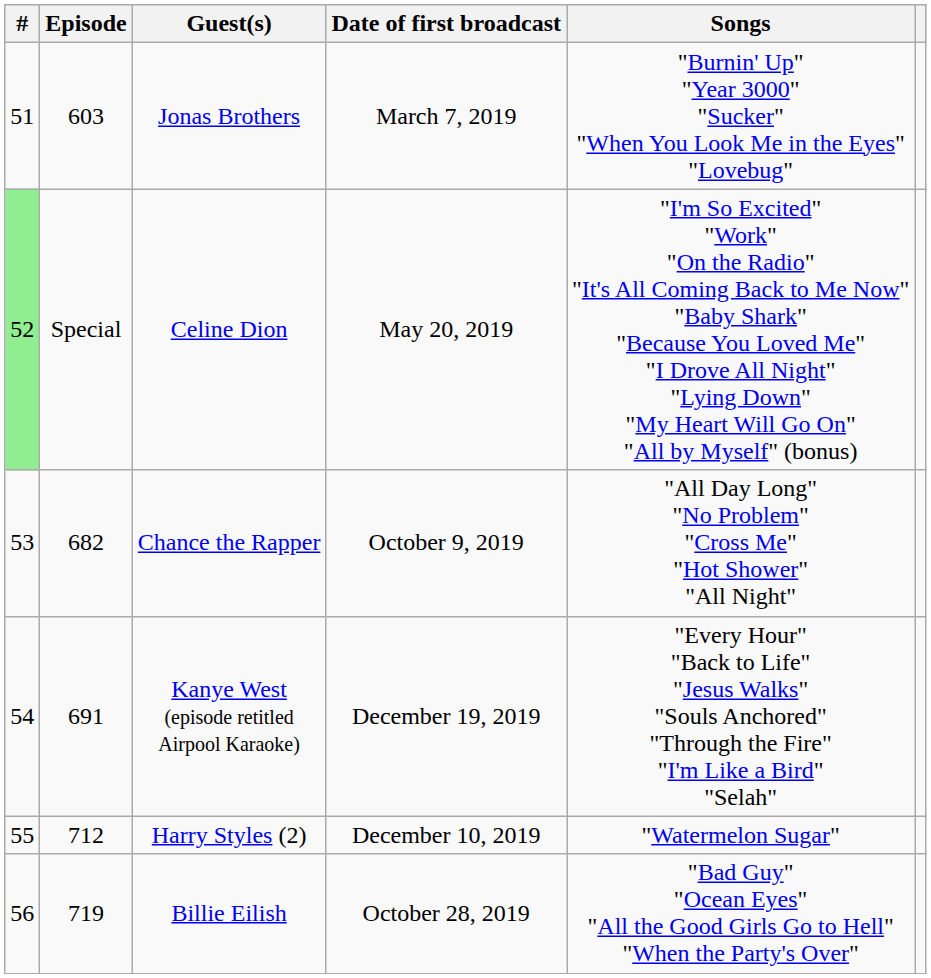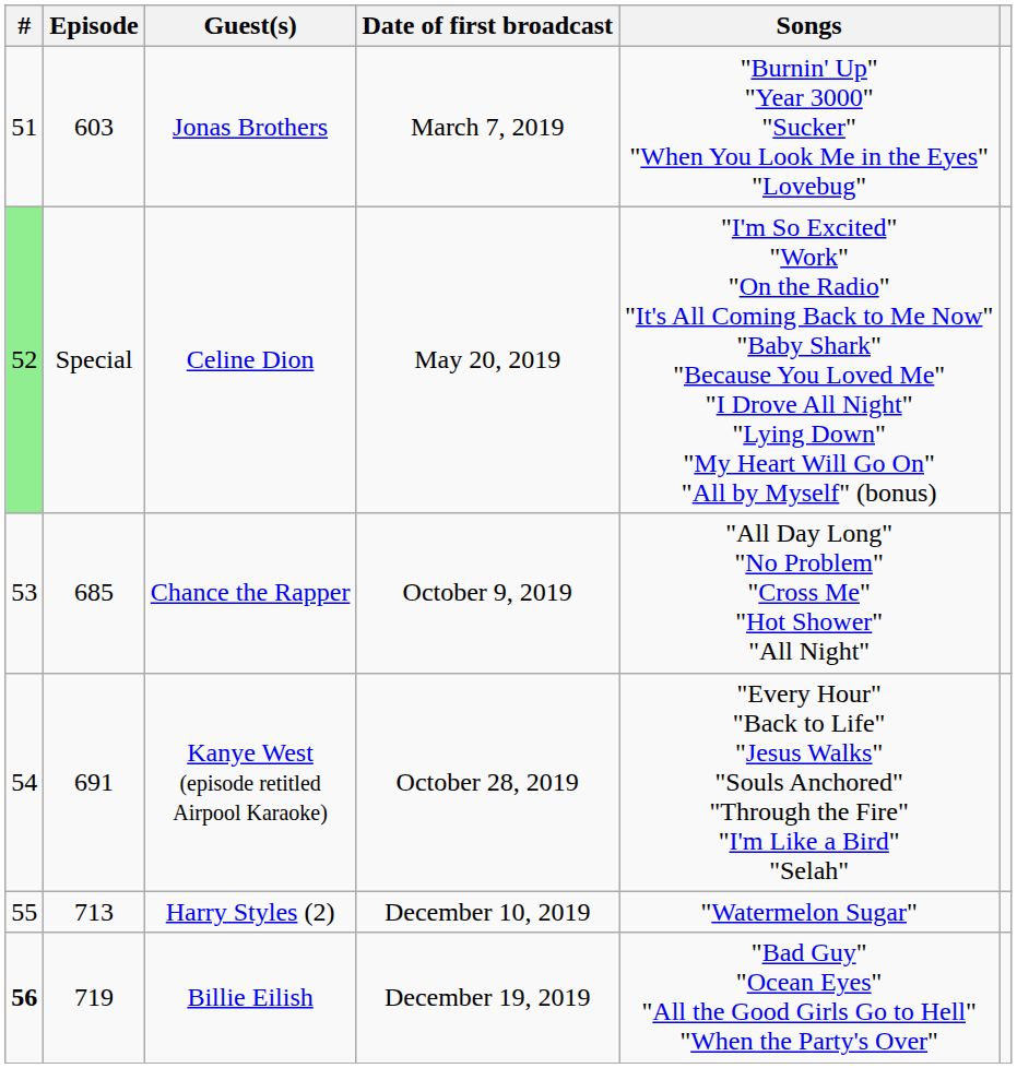 <table class="wikitable" style="text-align:center">
 <tr>
 <th>#</th>
 <th>Episode</th>
 <th>Guest(s)</th>
 <th>Date of first broadcast</th>
 <th>Songs</th>
 <th></th>
 </tr>
 <tr>
 <td>51</td>
 <td>603</td>
 <td><a href='#'>Jonas Brothers</a></td>
 <td scope="row">March 7, 2019</td>
 <td>"<a href='#'>Burnin' Up</a>"<br>"<a href='#'>Year 3000</a>"<br>"<a href='#'>Sucker</a>"<br>"<a href='#'>When You Look Me in the Eyes</a>"<br>"<a href='#'>Lovebug</a>"</td>
 <td></td>
 </tr>
 <tr>
 <td style="background: lightgreen;">52</td>
 <td>Special</td>
 <td><a href='#'>Celine Dion</a></td>
 <td scope="row">May 20, 2019</td>
 <td>"<a href='#'>I'm So Excited</a>"<br>"<a href='#'>Work</a>"<br>"<a href='#'>On the Radio</a>"<br>"<a href='#'>It's All Coming Back to Me Now</a>"<br>"<a href='#'>Baby Shark</a>"<br>"<a href='#'>Because You Loved Me</a>"<br>"<a href='#'>I Drove All Night</a>"<br>"<a href='#'>Lying Down</a>"<br>"<a href='#'>My Heart Will Go On</a>"<br>"<a href='#'>All by Myself</a>" (bonus)</td>
 <td></td>
 </tr>
 <tr>
 <td>53</td>
-<td>682</td>
+<td>685</td>
 <td><a href='#'>Chance the Rapper</a></td>
 <td scope="row">October 9, 2019</td>
 <td>"All Day Long"<br>"<a href='#'>No Problem</a>"<br>"<a href='#'>Cross Me</a>"<br>"<a href='#'>Hot Shower</a>"<br>"All Night"</td>
 <td></td>
 </tr>
 <tr>
 <td>54</td>
 <td>691</td>
 <td><a href='#'>Kanye West</a><br><small>(episode retitled <br>Airpool Karaoke)</small></td>
-<td scope="row">December 19, 2019</td>
+<td scope="row">October 28, 2019</td>
 <td>"Every Hour"<br>"Back to Life"<br>"<a href='#'>Jesus Walks</a>"<br>"Souls Anchored"<br>"Through the Fire"<br>"<a href='#'>I'm Like a Bird</a>"<br>"Selah"</td>
 <td></td>
 </tr>
 <tr>
 <td>55</td>
-<td>712</td>
+<td>713</td>
 <td><a href='#'>Harry Styles</a> (2)</td>
 <td scope="row">December 10, 2019</td>
 <td>"<a href='#'>Watermelon Sugar</a>"</td>
 <td></td>
 </tr>
 <tr>
-<td>56</td>
+<td><strong>56</strong></td>
 <td>719</td>
 <td><a href='#'>Billie Eilish</a></td>
-<td scope="row">October 28, 2019</td>
+<td scope="row">December 19, 2019</td>
 <td>"<a href='#'>Bad Guy</a>"<br>"<a href='#'>Ocean Eyes</a>"<br>"<a href='#'>All the Good Girls Go to Hell</a>"<br>"<a href='#'>When the Party's Over</a>"</td>
 <td></td>
 </tr>
 </table>
